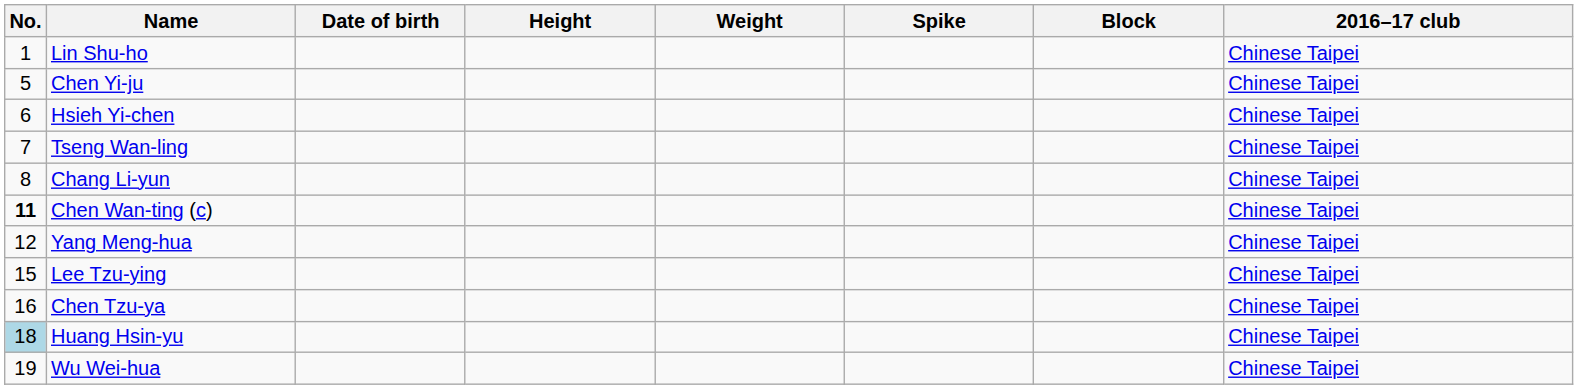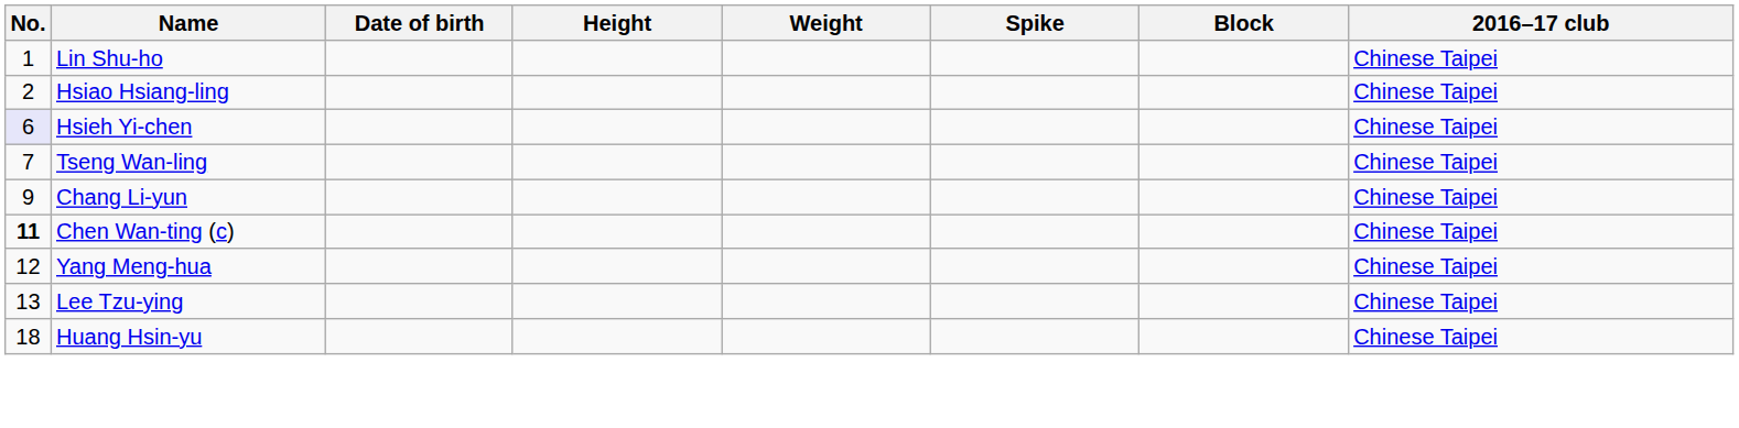 <table class="wikitable sortable" style="font-size:90%; text-align:center;">
 <tr>
 <th>No.</th>
 <th style="width:12em">Name</th>
 <th style="width:8em">Date of birth</th>
 <th style="width:9em">Height</th>
 <th style="width:9em">Weight</th>
 <th style="width:9em">Spike</th>
 <th style="width:9em">Block</th>
 <th style="width:17em">2016–17 club</th>
 </tr>
 <tr>
 <td>1</td>
 <td align=left><a href='#'>Lin Shu-ho</a></td>
 <td align=right></td>
 <td></td>
 <td></td>
 <td></td>
 <td></td>
 <td align=left> <a href='#'>Chinese Taipei</a></td>
 </tr>
 <tr>
-<td>5</td>
-<td align=left><a href='#'>Chen Yi-ju</a></td>
+<td>2</td>
+<td align=left><a href='#'>Hsiao Hsiang-ling</a></td>
 <td align=right></td>
 <td></td>
 <td></td>
 <td></td>
 <td></td>
 <td align=left> <a href='#'>Chinese Taipei</a></td>
 </tr>
 <tr>
-<td>6</td>
+<td style="background: lavender;">6</td>
 <td align=left><a href='#'>Hsieh Yi-chen</a></td>
 <td align=right></td>
 <td></td>
 <td></td>
 <td></td>
 <td></td>
 <td align=left> <a href='#'>Chinese Taipei</a></td>
 </tr>
 <tr>
 <td>7</td>
 <td align=left><a href='#'>Tseng Wan-ling</a></td>
 <td align=right></td>
 <td></td>
 <td></td>
 <td></td>
 <td></td>
 <td align=left> <a href='#'>Chinese Taipei</a></td>
 </tr>
 <tr>
-<td>8</td>
+<td>9</td>
 <td align=left><a href='#'>Chang Li-yun</a></td>
 <td align=right></td>
 <td></td>
 <td></td>
 <td></td>
 <td></td>
 <td align=left> <a href='#'>Chinese Taipei</a></td>
 </tr>
 <tr>
 <td><strong>11</strong></td>
 <td align=left><a href='#'>Chen Wan-ting</a> (<a href='#'>c</a>)</td>
 <td align="right"></td>
 <td></td>
 <td></td>
 <td></td>
 <td></td>
 <td align=left> <a href='#'>Chinese Taipei</a></td>
 </tr>
 <tr>
 <td>12</td>
 <td align=left><a href='#'>Yang Meng-hua</a></td>
 <td align=right></td>
 <td></td>
 <td></td>
 <td></td>
 <td></td>
 <td align=left> <a href='#'>Chinese Taipei</a></td>
 </tr>
 <tr>
-<td>15</td>
+<td>13</td>
 <td align=left><a href='#'>Lee Tzu-ying</a></td>
 <td align=right></td>
 <td></td>
 <td></td>
 <td></td>
 <td></td>
 <td align=left> <a href='#'>Chinese Taipei</a></td>
 </tr>
 <tr>
-<td>16</td>
-<td align=left><a href='#'>Chen Tzu-ya</a></td>
-<td align=right></td>
-<td></td>
-<td></td>
-<td></td>
-<td></td>
-<td align=left> <a href='#'>Chinese Taipei</a></td>
-</tr>
-<tr>
-<td style="background: lightblue;">18</td>
+<td>18</td>
 <td align=left><a href='#'>Huang Hsin-yu</a></td>
 <td align=right></td>
 <td></td>
 <td></td>
 <td></td>
 <td></td>
 <td align=left> <a href='#'>Chinese Taipei</a></td>
 </tr>
-<tr>
-<td>19</td>
-<td align=left><a href='#'>Wu Wei-hua</a></td>
-<td align=right></td>
-<td></td>
-<td></td>
-<td></td>
-<td></td>
-<td align=left> <a href='#'>Chinese Taipei</a></td>
-</tr>
 </table>
